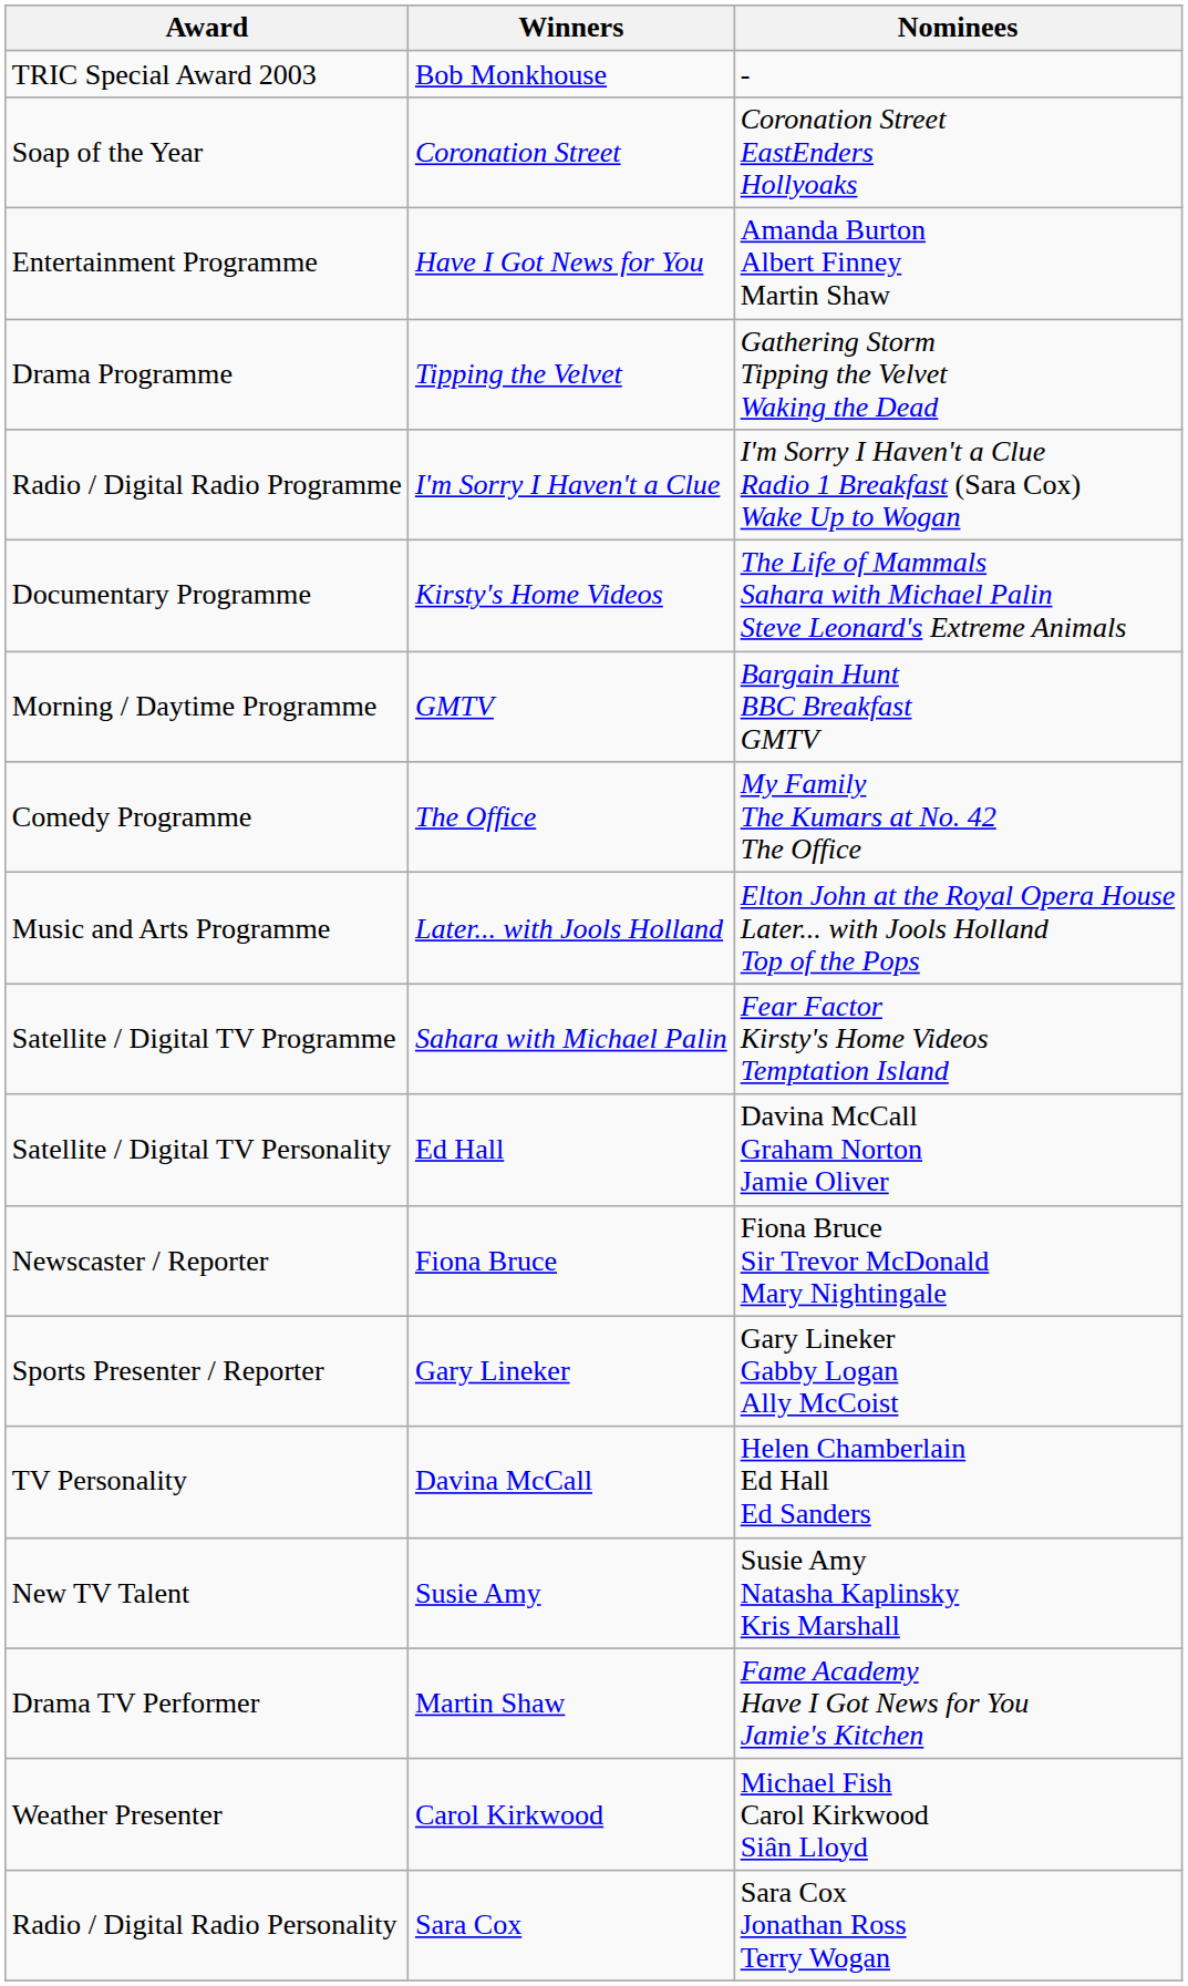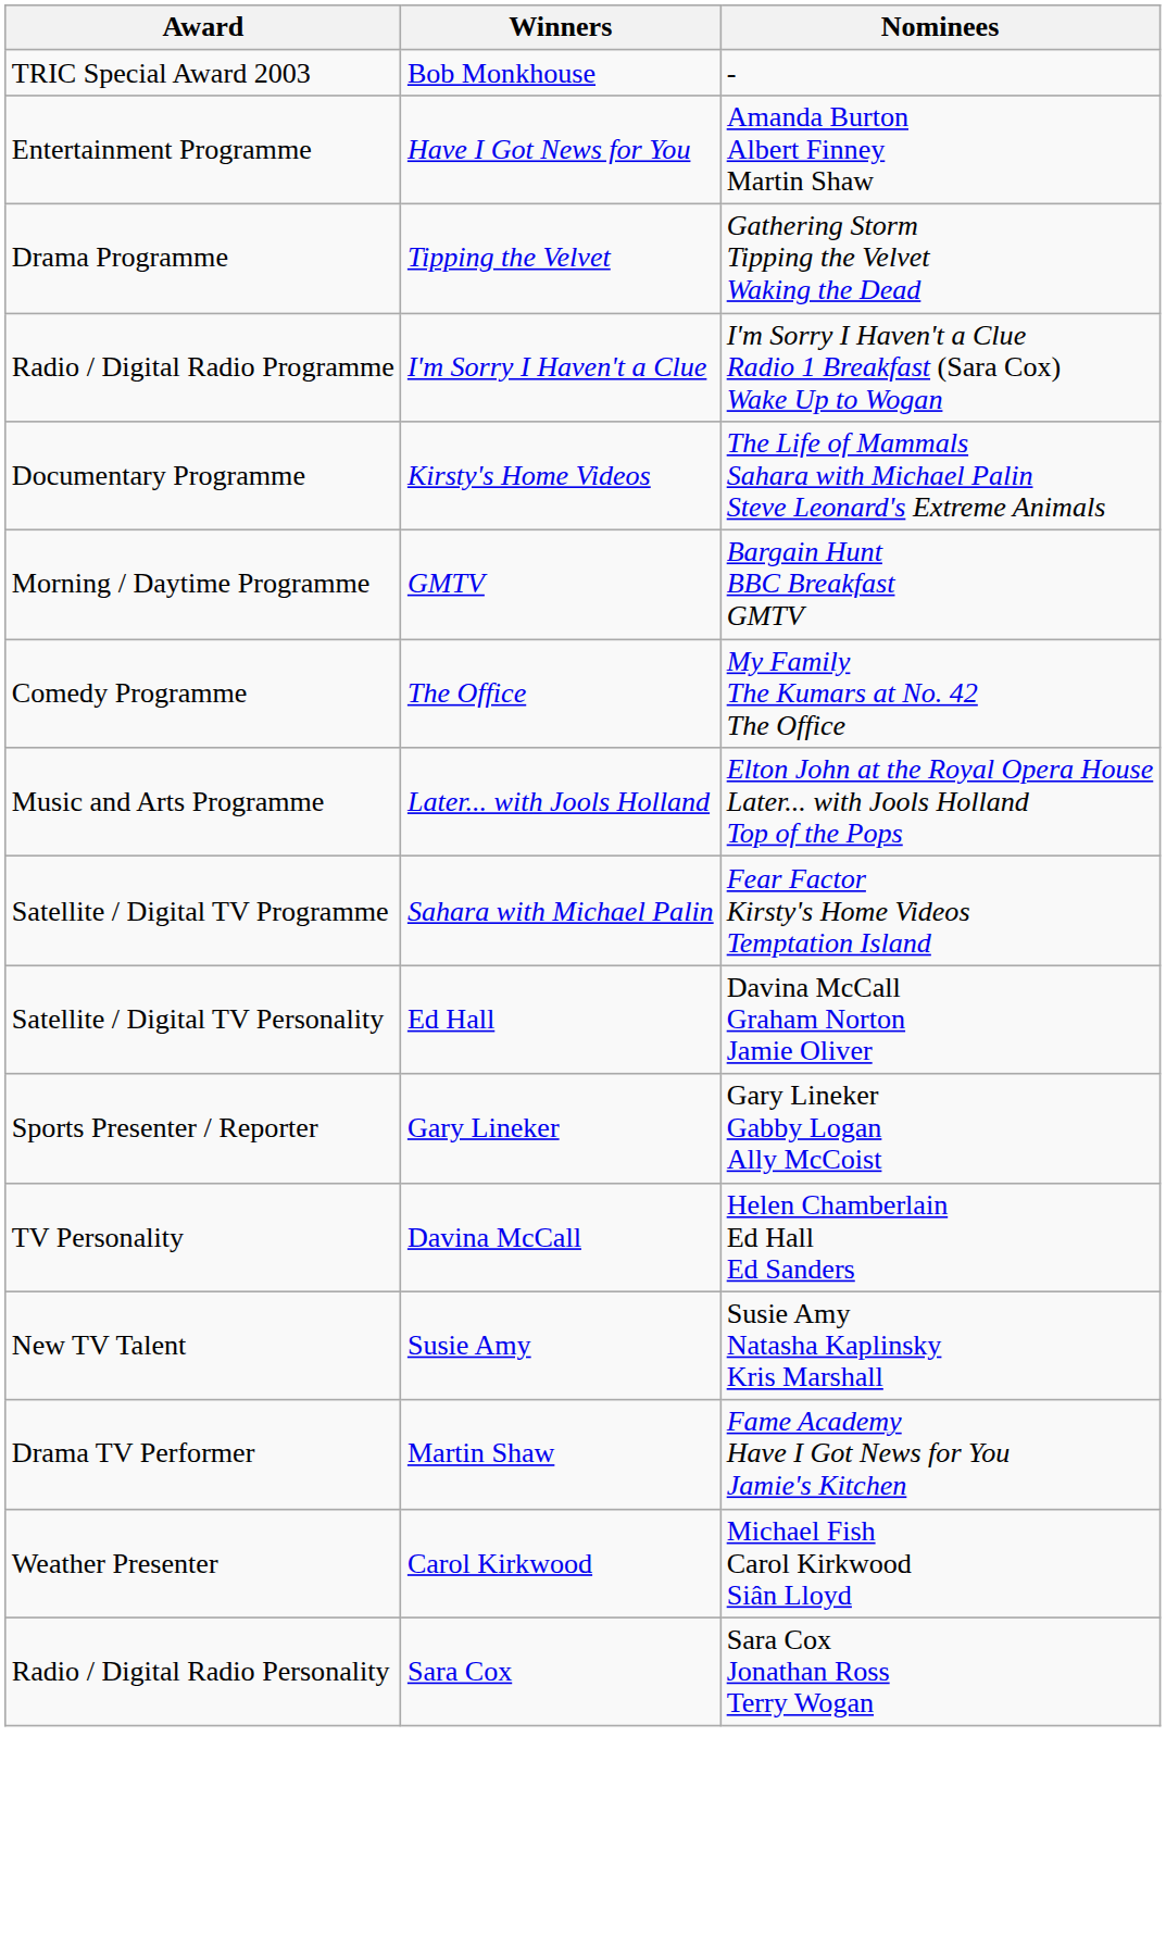 <table class="wikitable">
 <tr>
 <th>Award</th>
 <th>Winners</th>
 <th>Nominees</th>
 </tr>
 <tr>
 <td>TRIC Special Award 2003</td>
 <td><a href='#'>Bob Monkhouse</a></td>
 <td>-</td>
-</tr>
-<tr>
-<td>Soap of the Year</td>
-<td><em><a href='#'>Coronation Street</a></em></td>
-<td><em>Coronation Street <br><a href='#'>EastEnders</a> <br><a href='#'>Hollyoaks</a></em></td>
 </tr>
 <tr>
 <td>Entertainment Programme</td>
 <td><em><a href='#'>Have I Got News for You</a></em></td>
 <td><a href='#'>Amanda Burton</a> <br><a href='#'>Albert Finney</a> <br>Martin Shaw</td>
 </tr>
 <tr>
 <td>Drama Programme</td>
 <td><em><a href='#'>Tipping the Velvet</a></em></td>
 <td><em>Gathering Storm <br>Tipping the Velvet <br><a href='#'>Waking the Dead</a></em></td>
 </tr>
 <tr>
 <td>Radio / Digital Radio Programme</td>
 <td><em><a href='#'>I'm Sorry I Haven't a Clue</a></em></td>
 <td><em>I'm Sorry I Haven't a Clue</em> <br><em><a href='#'>Radio 1 Breakfast</a></em> (Sara Cox) <br><em><a href='#'>Wake Up to Wogan</a></em></td>
 </tr>
 <tr>
 <td>Documentary Programme</td>
 <td><em><a href='#'>Kirsty's Home Videos</a></em></td>
 <td><em><a href='#'>The Life of Mammals</a> <br><a href='#'>Sahara with Michael Palin</a> <br><a href='#'>Steve Leonard's</a> Extreme Animals</em></td>
 </tr>
 <tr>
 <td>Morning / Daytime Programme</td>
 <td><em><a href='#'>GMTV</a></em></td>
 <td><em><a href='#'>Bargain Hunt</a> <br><a href='#'>BBC Breakfast</a> <br>GMTV</em></td>
 </tr>
 <tr>
 <td>Comedy Programme</td>
 <td><em><a href='#'>The Office</a></em></td>
 <td><em><a href='#'>My Family</a> <br><a href='#'>The Kumars at No. 42</a> <br>The Office</em></td>
 </tr>
 <tr>
 <td>Music and Arts Programme</td>
 <td><em><a href='#'>Later... with Jools Holland</a></em></td>
 <td><em><a href='#'>Elton John at the Royal Opera House</a> <br>Later... with Jools Holland <br><a href='#'>Top of the Pops</a></em></td>
 </tr>
 <tr>
 <td>Satellite / Digital TV Programme</td>
 <td><em><a href='#'>Sahara with Michael Palin</a></em></td>
 <td><em><a href='#'>Fear Factor</a> <br>Kirsty's Home Videos <br><a href='#'>Temptation Island</a></em></td>
 </tr>
 <tr>
 <td>Satellite / Digital TV Personality</td>
 <td><a href='#'>Ed Hall</a></td>
 <td>Davina McCall <br><a href='#'>Graham Norton</a> <br><a href='#'>Jamie Oliver</a></td>
 </tr>
 <tr>
-<td>Newscaster / Reporter</td>
-<td><a href='#'>Fiona Bruce</a></td>
-<td>Fiona Bruce <br><a href='#'>Sir Trevor McDonald</a> <br><a href='#'>Mary Nightingale</a></td>
-</tr>
-<tr>
 <td>Sports Presenter / Reporter</td>
 <td><a href='#'>Gary Lineker</a></td>
 <td>Gary Lineker <br><a href='#'>Gabby Logan</a> <br><a href='#'>Ally McCoist</a></td>
 </tr>
 <tr>
 <td>TV Personality</td>
 <td><a href='#'>Davina McCall</a></td>
 <td><a href='#'>Helen Chamberlain</a> <br>Ed Hall <br><a href='#'>Ed Sanders</a></td>
 </tr>
 <tr>
 <td>New TV Talent</td>
 <td><a href='#'>Susie Amy</a></td>
 <td>Susie Amy <br><a href='#'>Natasha Kaplinsky</a> <br><a href='#'>Kris Marshall</a></td>
 </tr>
 <tr>
 <td>Drama TV Performer</td>
 <td><a href='#'>Martin Shaw</a></td>
 <td><em><a href='#'>Fame Academy</a> <br>Have I Got News for You <br><a href='#'>Jamie's Kitchen</a></em></td>
 </tr>
 <tr>
 <td>Weather Presenter</td>
 <td><a href='#'>Carol Kirkwood</a></td>
 <td><a href='#'>Michael Fish</a> <br>Carol Kirkwood <br><a href='#'>Siân Lloyd</a></td>
 </tr>
 <tr>
 <td>Radio / Digital Radio Personality</td>
 <td><a href='#'>Sara Cox</a></td>
 <td>Sara Cox <br><a href='#'>Jonathan Ross</a> <br><a href='#'>Terry Wogan</a></td>
 </tr>
 </table>
